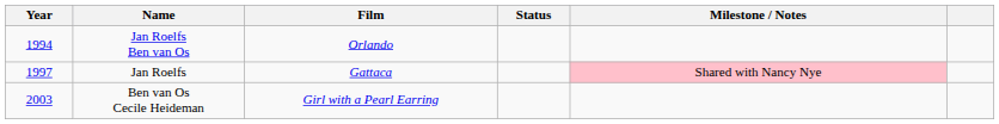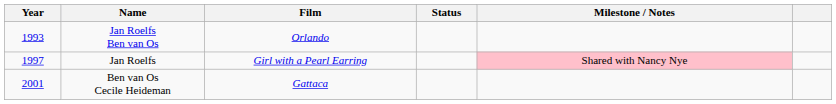 <table class="wikitable" style="text-align: center">
 <tr ---- bgcolor="#ebf5ff">
 <th width="075">Year</th>
 <th width="200">Name</th>
 <th width="300">Film</th>
 <th width="080">Status</th>
 <th width="450">Milestone / Notes</th>
 <th width="050"></th>
 </tr>
 <tr>
-<td><a href='#'>1994</a></td>
+<td><a href='#'>1993</a></td>
 <td><a href='#'>Jan Roelfs</a><br><a href='#'>Ben van Os</a></td>
 <td><em><a href='#'>Orlando</a></em></td>
 <td></td>
 <td></td>
 <td></td>
 </tr>
 <tr>
 <td><a href='#'>1997</a></td>
 <td>Jan Roelfs</td>
-<td><em><a href='#'>Gattaca</a></em></td>
+<td><em><a href='#'>Girl with a Pearl Earring</a></em></td>
 <td></td>
 <td style="background: pink;">Shared with Nancy Nye</td>
 <td></td>
 </tr>
 <tr>
-<td><a href='#'>2003</a></td>
+<td><a href='#'>2001</a></td>
 <td>Ben van Os<br>Cecile Heideman</td>
-<td><em><a href='#'>Girl with a Pearl Earring</a></em></td>
+<td><em><a href='#'>Gattaca</a></em></td>
 <td></td>
 <td></td>
 <td></td>
 </tr>
 </table>
